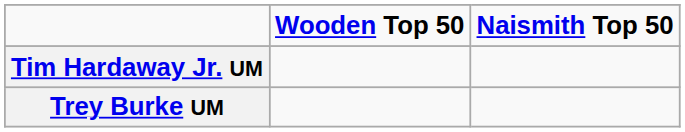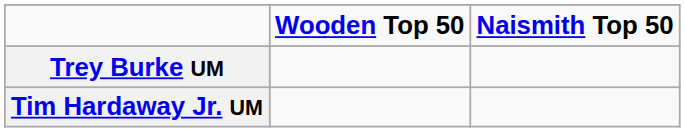 <table class="wikitable" style="white-space:nowrap; font-size:90%;">
 <tr>
 <td></td>
 <td><strong><a href='#'>Wooden</a> Top 50</strong></td>
 <td><strong><a href='#'>Naismith</a> Top 50</strong></td>
 </tr>
 <tr>
+<th><a href='#'>Trey Burke</a> <small>UM</small></th>
+<td></td>
+<td></td>
+</tr>
+<tr>
 <th><a href='#'>Tim Hardaway Jr.</a> <small>UM</small></th>
 <td></td>
 <td></td>
 </tr>
-<tr>
-<th><a href='#'>Trey Burke</a> <small>UM</small></th>
-<td></td>
-<td></td>
-</tr>
 </table>
